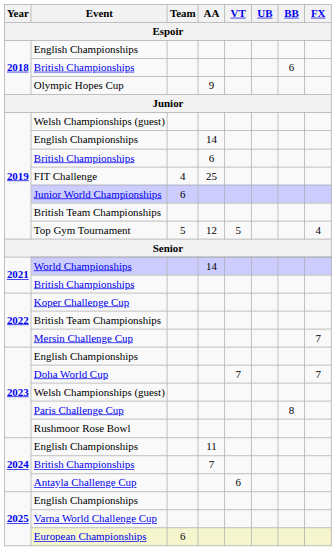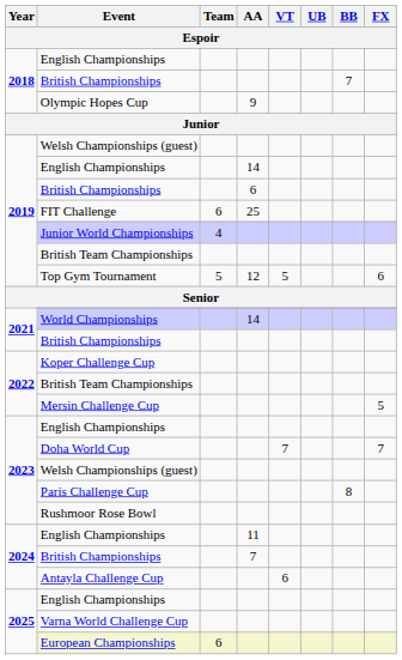 <table class="wikitable" style="text-align:center; font-size:95%;">
 <tr>
 <th align=center>Year</th>
 <th align=center>Event</th>
 <th style="width:30px;">Team</th>
 <th style="width:30px;">AA</th>
 <th style="width:30px;"><a href='#'>VT</a></th>
 <th style="width:30px;"><a href='#'>UB</a></th>
 <th style="width:30px;"><a href='#'>BB</a></th>
 <th style="width:30px;"><a href='#'>FX</a></th>
 </tr>
 <tr>
 <th colspan="8">Espoir</th>
 </tr>
 <tr>
 <td rowspan="3"><strong><a href='#'>2018</a></strong></td>
 <td align="left">English Championships</td>
 <td></td>
 <td></td>
 <td></td>
 <td></td>
 <td></td>
 <td></td>
 </tr>
 <tr>
 <td align="left"><a href='#'>British Championships</a></td>
 <td></td>
 <td></td>
 <td></td>
 <td></td>
-<td>6</td>
+<td>7</td>
 <td></td>
 </tr>
 <tr>
 <td align="left">Olympic Hopes Cup</td>
 <td></td>
 <td>9</td>
 <td></td>
 <td></td>
 <td></td>
 <td></td>
 </tr>
 <tr>
 <th colspan="8">Junior</th>
 </tr>
 <tr>
 <td rowspan="7"><strong><a href='#'>2019</a></strong></td>
 <td align="left">Welsh Championships (guest)</td>
 <td></td>
 <td></td>
 <td></td>
 <td></td>
 <td></td>
 <td></td>
 </tr>
 <tr>
 <td align="left">English Championships</td>
 <td></td>
 <td>14</td>
 <td></td>
 <td></td>
 <td></td>
 <td></td>
 </tr>
 <tr>
 <td align="left"><a href='#'>British Championships</a></td>
 <td></td>
 <td>6</td>
 <td></td>
 <td></td>
 <td></td>
 <td></td>
 </tr>
 <tr>
 <td align="left">FIT Challenge</td>
-<td>4</td>
+<td>6</td>
 <td>25</td>
 <td></td>
 <td></td>
 <td></td>
 <td></td>
 </tr>
 <tr bgcolor="#CCCCFF">
 <td align="left"><a href='#'>Junior World Championships</a></td>
-<td>6</td>
+<td>4</td>
 <td></td>
 <td></td>
 <td></td>
 <td></td>
 <td></td>
 </tr>
 <tr>
 <td align="left">British Team Championships</td>
 <td></td>
 <td></td>
 <td></td>
 <td></td>
 <td></td>
 <td></td>
 </tr>
 <tr>
 <td align="left">Top Gym Tournament</td>
 <td>5</td>
 <td>12</td>
 <td>5</td>
 <td></td>
 <td></td>
-<td>4</td>
+<td>6</td>
 </tr>
 <tr>
 <th colspan="8">Senior</th>
 </tr>
 <tr>
 <td rowspan="3"><strong><a href='#'>2021</a></strong></td>
 </tr>
 <tr bgcolor="#CCCCFF">
 <td align="left"><a href='#'>World Championships</a></td>
 <td></td>
 <td>14</td>
 <td></td>
 <td></td>
 <td></td>
 <td></td>
 </tr>
 <tr>
 <td align="left"><a href='#'>British Championships</a></td>
 <td></td>
 <td></td>
 <td></td>
 <td></td>
 <td></td>
 <td></td>
 </tr>
 <tr>
 <td rowspan="3"><strong><a href='#'>2022</a></strong></td>
 <td align="left"><a href='#'>Koper Challenge Cup</a></td>
 <td></td>
 <td></td>
 <td></td>
 <td></td>
 <td></td>
 <td></td>
 </tr>
 <tr>
 <td align="left">British Team Championships</td>
 <td></td>
 <td></td>
 <td></td>
 <td></td>
 <td></td>
 <td></td>
 </tr>
 <tr>
 <td align="left"><a href='#'>Mersin Challenge Cup</a></td>
 <td></td>
 <td></td>
 <td></td>
 <td></td>
 <td></td>
-<td>7</td>
+<td>5</td>
 </tr>
 <tr>
 <td rowspan="5"><strong><a href='#'>2023</a></strong></td>
 <td align="left">English Championships</td>
 <td></td>
 <td></td>
 <td></td>
 <td></td>
 <td></td>
 <td></td>
 </tr>
 <tr>
 <td align="left"><a href='#'>Doha World Cup</a></td>
 <td></td>
 <td></td>
 <td>7</td>
 <td></td>
 <td></td>
 <td>7</td>
 </tr>
 <tr>
 <td align="left">Welsh Championships (guest)</td>
 <td></td>
 <td></td>
 <td></td>
 <td></td>
 <td></td>
 <td></td>
 </tr>
 <tr>
 <td align="left"><a href='#'>Paris Challenge Cup</a></td>
 <td></td>
 <td></td>
 <td></td>
 <td></td>
 <td>8</td>
 <td></td>
 </tr>
 <tr>
 <td align="left">Rushmoor Rose Bowl</td>
 <td></td>
 <td></td>
 <td></td>
 <td></td>
 <td></td>
 <td></td>
 </tr>
 <tr>
 <td rowspan="3"><strong><a href='#'>2024</a></strong></td>
 <td align="left">English Championships</td>
 <td></td>
 <td>11</td>
 <td></td>
 <td></td>
 <td></td>
 <td></td>
 </tr>
 <tr>
 <td align="left"><a href='#'>British Championships</a></td>
 <td></td>
 <td>7</td>
 <td></td>
 <td></td>
 <td></td>
 <td></td>
 </tr>
 <tr>
 <td align="left"><a href='#'>Antayla Challenge Cup</a></td>
 <td></td>
 <td></td>
 <td>6</td>
 <td></td>
 <td></td>
 <td></td>
 </tr>
 <tr>
 <td rowspan="3"><strong><a href='#'>2025</a></strong></td>
 <td align="left">English Championships</td>
 <td></td>
 <td></td>
 <td></td>
 <td></td>
 <td></td>
 <td></td>
 </tr>
 <tr>
 <td align="left"><a href='#'>Varna World Challenge Cup</a></td>
 <td></td>
 <td></td>
 <td></td>
 <td></td>
 <td></td>
 <td></td>
 </tr>
 <tr bgcolor=#F5F6CE>
 <td align=left><a href='#'>European Championships</a></td>
 <td>6</td>
 <td></td>
 <td></td>
 <td></td>
 <td></td>
 <td></td>
 </tr>
 </table>
